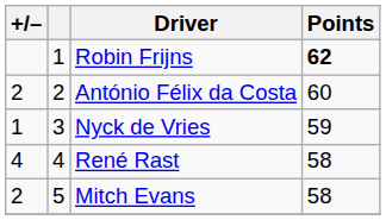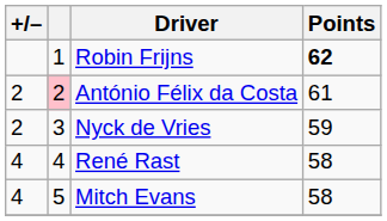 <table class="wikitable" style="font-size: 85%">
 <tr>
 <th scope="col">+/–</th>
 <th scope="col"></th>
 <th scope="col">Driver</th>
 <th scope="col">Points</th>
 </tr>
 <tr>
 <td align="left"></td>
 <td align="center">1</td>
 <td> <a href='#'>Robin Frijns</a></td>
 <td align="left"><strong>62</strong></td>
 </tr>
 <tr>
 <td align="left"> 2</td>
-<td align="center">2</td>
+<td align="center" style="background: pink;">2</td>
 <td> <a href='#'>António Félix da Costa</a></td>
-<td align="left">60</td>
+<td align="left">61</td>
 </tr>
 <tr>
-<td align="left"> 1</td>
+<td align="left"> 2</td>
 <td align="center">3</td>
 <td> <a href='#'>Nyck de Vries</a></td>
 <td align="left">59</td>
 </tr>
 <tr>
 <td align="left"> 4</td>
 <td align="center">4</td>
 <td> <a href='#'>René Rast</a></td>
 <td align="left">58</td>
 </tr>
 <tr>
-<td align="left"> 2</td>
+<td align="left"> 4</td>
 <td align="center">5</td>
 <td> <a href='#'>Mitch Evans</a></td>
 <td align="left">58</td>
 </tr>
 <tr>
 </tr>
 </table>
